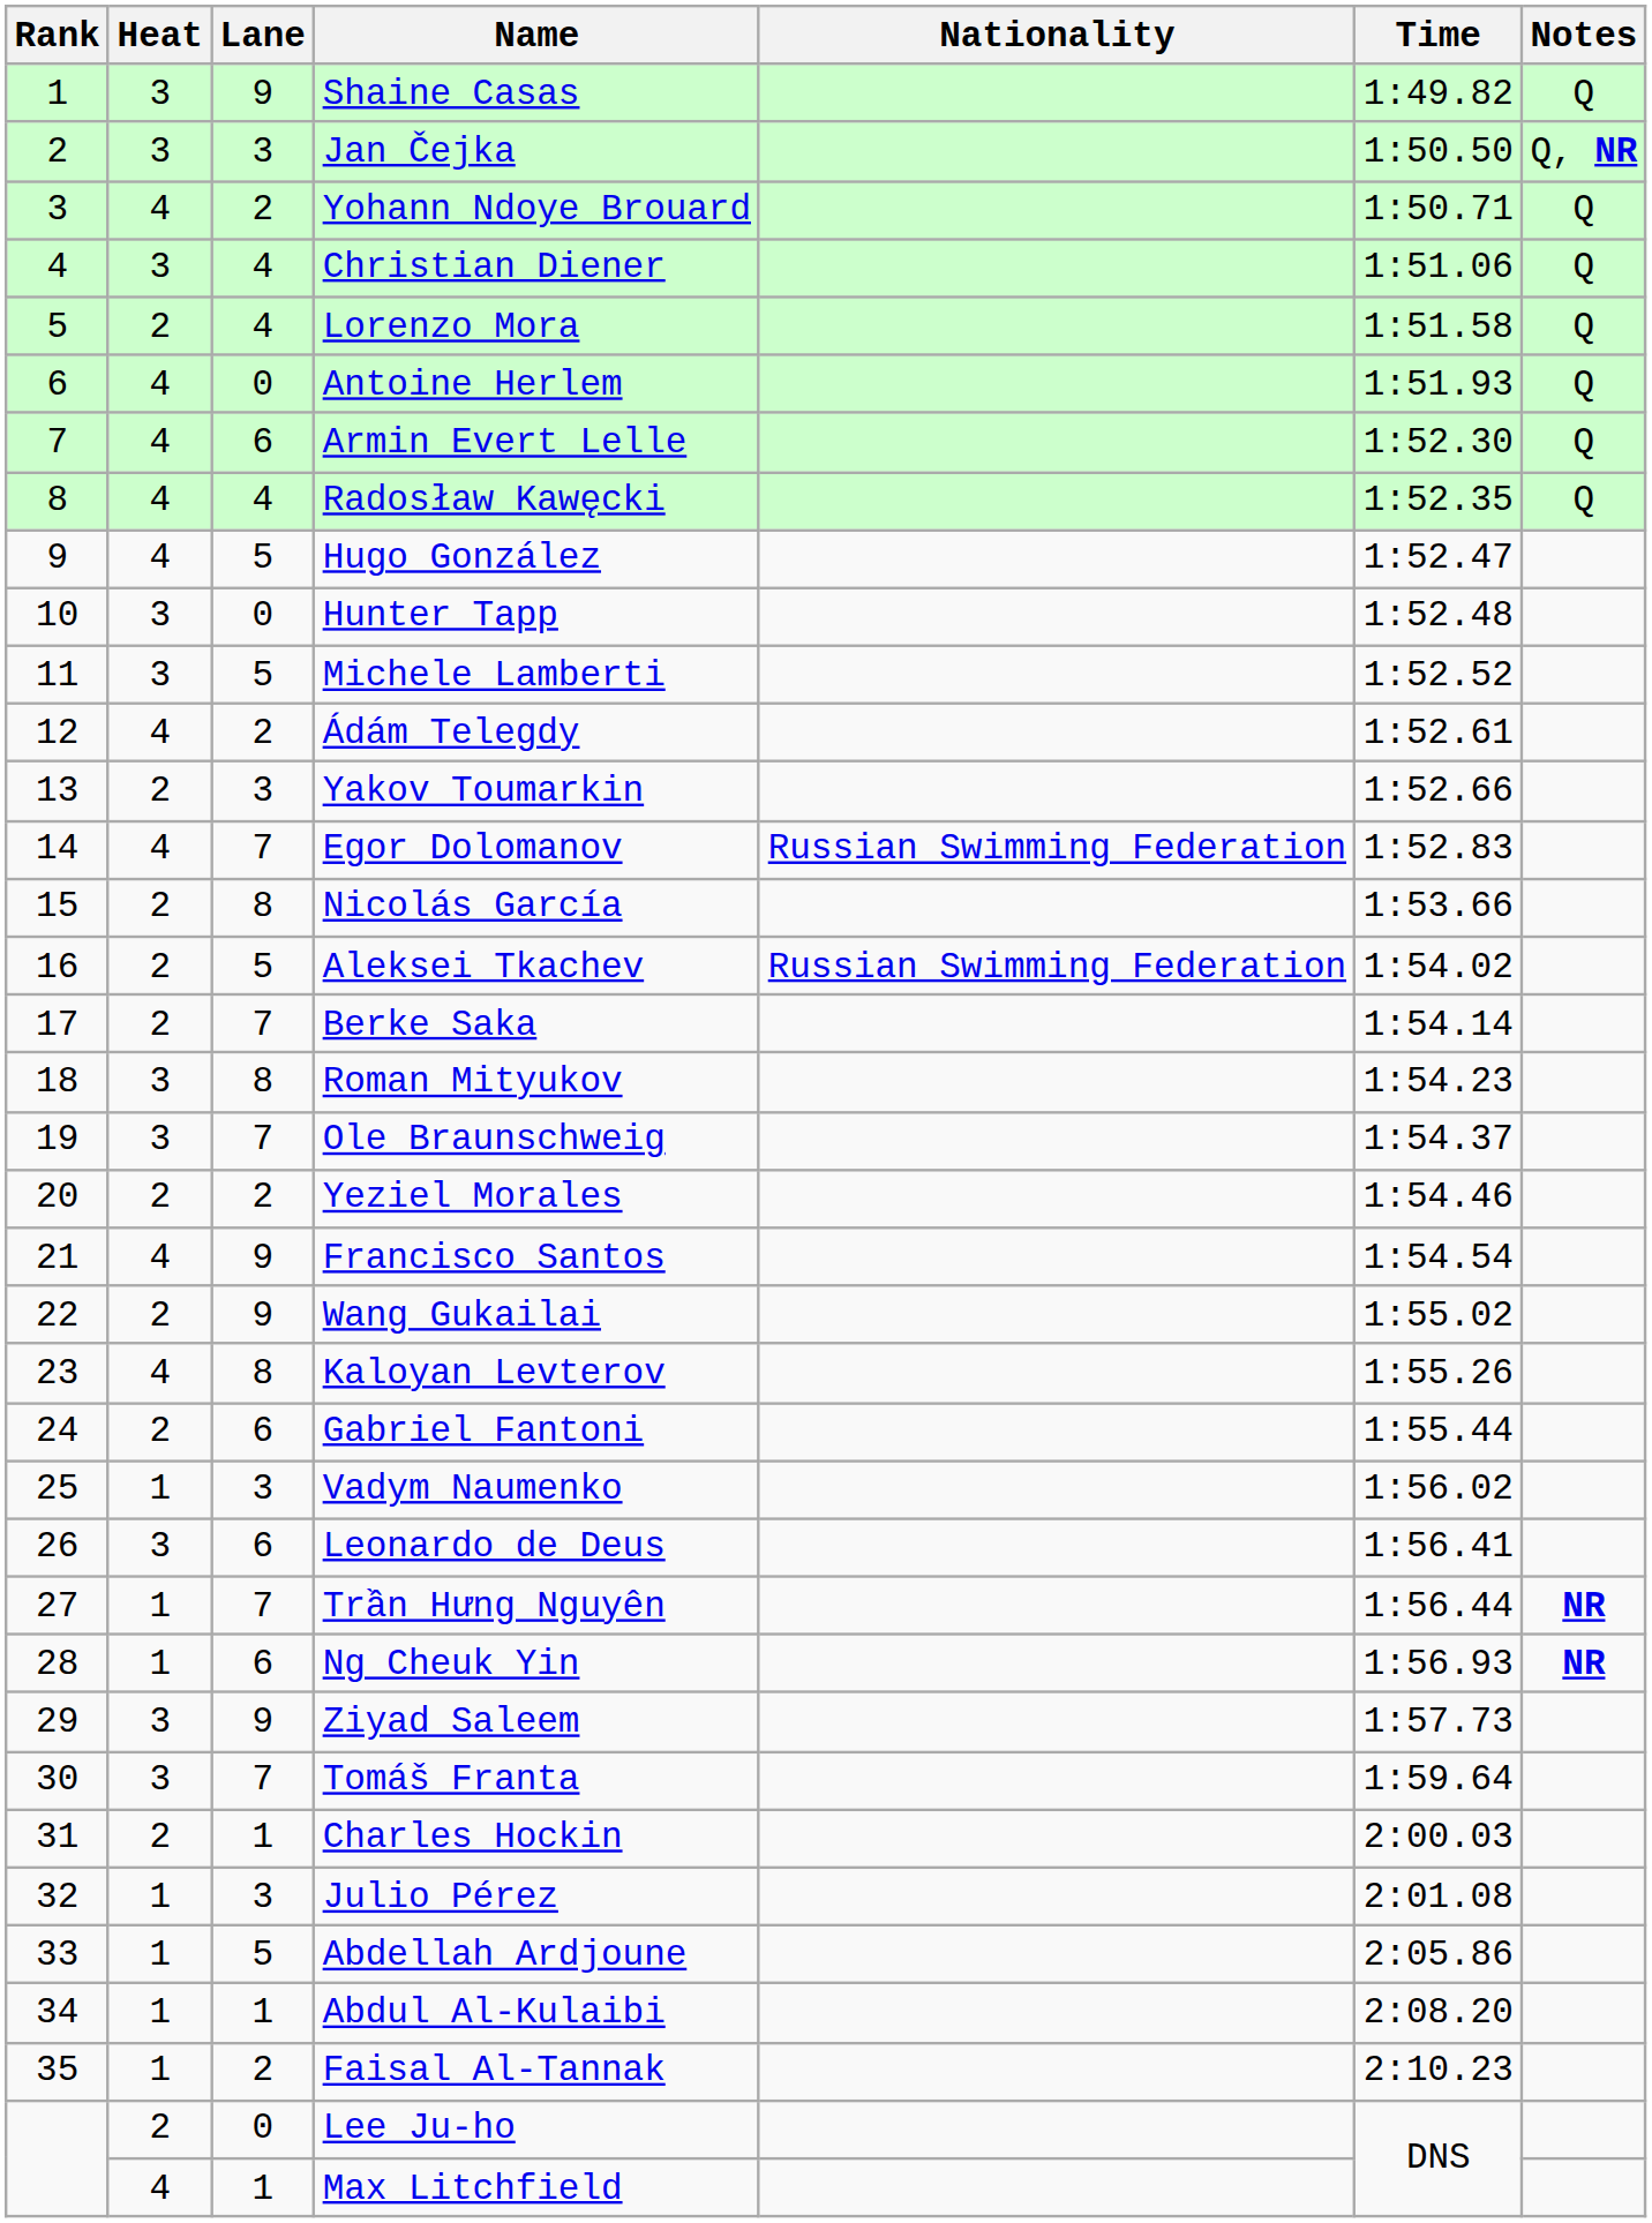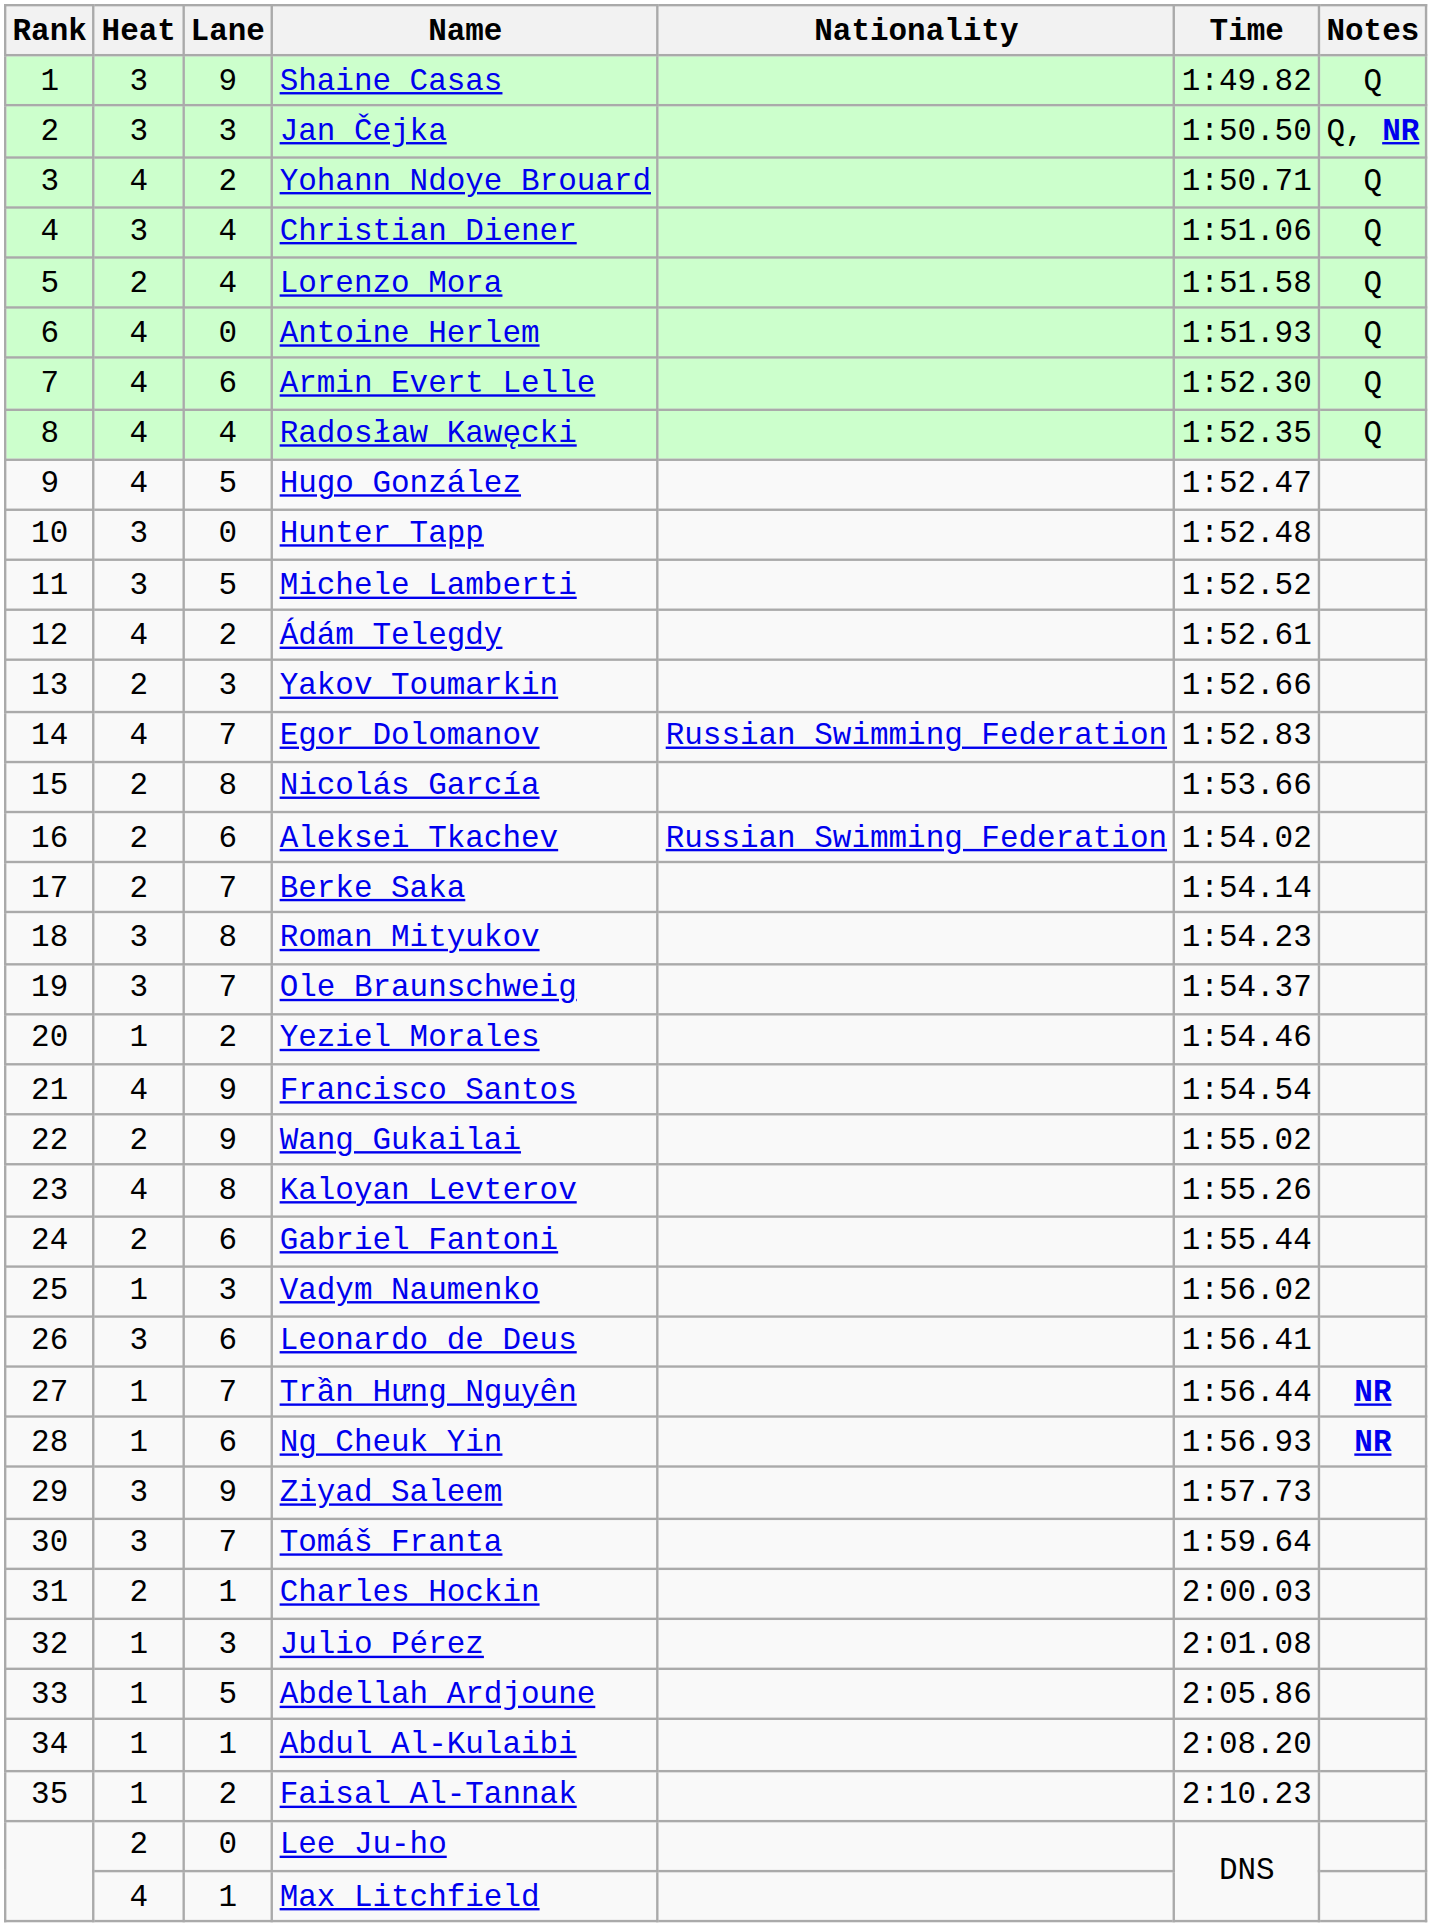 <table class="wikitable sortable" style="text-align:center">
 <tr>
 <th>Rank</th>
 <th>Heat</th>
 <th>Lane</th>
 <th>Name</th>
 <th>Nationality</th>
 <th>Time</th>
 <th>Notes</th>
 </tr>
 <tr bgcolor=ccffcc>
 <td>1</td>
 <td>3</td>
 <td>9</td>
 <td align=left><a href='#'>Shaine Casas</a></td>
 <td align=left></td>
 <td>1:49.82</td>
 <td>Q</td>
 </tr>
 <tr bgcolor=ccffcc>
 <td>2</td>
 <td>3</td>
 <td>3</td>
 <td align=left><a href='#'>Jan Čejka</a></td>
 <td align=left></td>
 <td>1:50.50</td>
 <td>Q, <strong><a href='#'>NR</a></strong></td>
 </tr>
 <tr bgcolor=ccffcc>
 <td>3</td>
 <td>4</td>
 <td>2</td>
 <td align=left><a href='#'>Yohann Ndoye Brouard</a></td>
 <td align=left></td>
 <td>1:50.71</td>
 <td>Q</td>
 </tr>
 <tr bgcolor=ccffcc>
 <td>4</td>
 <td>3</td>
 <td>4</td>
 <td align=left><a href='#'>Christian Diener</a></td>
 <td align=left></td>
 <td>1:51.06</td>
 <td>Q</td>
 </tr>
 <tr bgcolor=ccffcc>
 <td>5</td>
 <td>2</td>
 <td>4</td>
 <td align=left><a href='#'>Lorenzo Mora</a></td>
 <td align=left></td>
 <td>1:51.58</td>
 <td>Q</td>
 </tr>
 <tr bgcolor=ccffcc>
 <td>6</td>
 <td>4</td>
 <td>0</td>
 <td align=left><a href='#'>Antoine Herlem</a></td>
 <td align=left></td>
 <td>1:51.93</td>
 <td>Q</td>
 </tr>
 <tr bgcolor=ccffcc>
 <td>7</td>
 <td>4</td>
 <td>6</td>
 <td align=left><a href='#'>Armin Evert Lelle</a></td>
 <td align=left></td>
 <td>1:52.30</td>
 <td>Q</td>
 </tr>
 <tr bgcolor=ccffcc>
 <td>8</td>
 <td>4</td>
 <td>4</td>
 <td align=left><a href='#'>Radosław Kawęcki</a></td>
 <td align=left></td>
 <td>1:52.35</td>
 <td>Q</td>
 </tr>
 <tr>
 <td>9</td>
 <td>4</td>
 <td>5</td>
 <td align=left><a href='#'>Hugo González</a></td>
 <td align=left></td>
 <td>1:52.47</td>
 <td></td>
 </tr>
 <tr>
 <td>10</td>
 <td>3</td>
 <td>0</td>
 <td align=left><a href='#'>Hunter Tapp</a></td>
 <td align=left></td>
 <td>1:52.48</td>
 <td></td>
 </tr>
 <tr>
 <td>11</td>
 <td>3</td>
 <td>5</td>
 <td align=left><a href='#'>Michele Lamberti</a></td>
 <td align=left></td>
 <td>1:52.52</td>
 <td></td>
 </tr>
 <tr>
 <td>12</td>
 <td>4</td>
 <td>2</td>
 <td align=left><a href='#'>Ádám Telegdy</a></td>
 <td align=left></td>
 <td>1:52.61</td>
 <td></td>
 </tr>
 <tr>
 <td>13</td>
 <td>2</td>
 <td>3</td>
 <td align=left><a href='#'>Yakov Toumarkin</a></td>
 <td align=left></td>
 <td>1:52.66</td>
 <td></td>
 </tr>
 <tr>
 <td>14</td>
 <td>4</td>
 <td>7</td>
 <td align=left><a href='#'>Egor Dolomanov</a></td>
 <td align=left><a href='#'>Russian Swimming Federation</a></td>
 <td>1:52.83</td>
 <td></td>
 </tr>
 <tr>
 <td>15</td>
 <td>2</td>
 <td>8</td>
 <td align=left><a href='#'>Nicolás García</a></td>
 <td align=left></td>
 <td>1:53.66</td>
 <td></td>
 </tr>
 <tr>
 <td>16</td>
 <td>2</td>
-<td>5</td>
+<td>6</td>
 <td align=left><a href='#'>Aleksei Tkachev</a></td>
 <td align=left><a href='#'>Russian Swimming Federation</a></td>
 <td>1:54.02</td>
 <td></td>
 </tr>
 <tr>
 <td>17</td>
 <td>2</td>
 <td>7</td>
 <td align=left><a href='#'>Berke Saka</a></td>
 <td align=left></td>
 <td>1:54.14</td>
 <td></td>
 </tr>
 <tr>
 <td>18</td>
 <td>3</td>
 <td>8</td>
 <td align=left><a href='#'>Roman Mityukov</a></td>
 <td align=left></td>
 <td>1:54.23</td>
 <td></td>
 </tr>
 <tr>
 <td>19</td>
 <td>3</td>
 <td>7</td>
 <td align=left><a href='#'>Ole Braunschweig</a></td>
 <td align=left></td>
 <td>1:54.37</td>
 <td></td>
 </tr>
 <tr>
 <td>20</td>
-<td>2</td>
+<td>1</td>
 <td>2</td>
 <td align=left><a href='#'>Yeziel Morales</a></td>
 <td align=left></td>
 <td>1:54.46</td>
 <td></td>
 </tr>
 <tr>
 <td>21</td>
 <td>4</td>
 <td>9</td>
 <td align=left><a href='#'>Francisco Santos</a></td>
 <td align=left></td>
 <td>1:54.54</td>
 <td></td>
 </tr>
 <tr>
 <td>22</td>
 <td>2</td>
 <td>9</td>
 <td align=left><a href='#'>Wang Gukailai</a></td>
 <td align=left></td>
 <td>1:55.02</td>
 <td></td>
 </tr>
 <tr>
 <td>23</td>
 <td>4</td>
 <td>8</td>
 <td align=left><a href='#'>Kaloyan Levterov</a></td>
 <td align=left></td>
 <td>1:55.26</td>
 <td></td>
 </tr>
 <tr>
 <td>24</td>
 <td>2</td>
 <td>6</td>
 <td align=left><a href='#'>Gabriel Fantoni</a></td>
 <td align=left></td>
 <td>1:55.44</td>
 <td></td>
 </tr>
 <tr>
 <td>25</td>
 <td>1</td>
 <td>3</td>
 <td align=left><a href='#'>Vadym Naumenko</a></td>
 <td align=left></td>
 <td>1:56.02</td>
 <td></td>
 </tr>
 <tr>
 <td>26</td>
 <td>3</td>
 <td>6</td>
 <td align=left><a href='#'>Leonardo de Deus</a></td>
 <td align=left></td>
 <td>1:56.41</td>
 <td></td>
 </tr>
 <tr>
 <td>27</td>
 <td>1</td>
 <td>7</td>
 <td align=left><a href='#'>Trần Hưng Nguyên</a></td>
 <td align=left></td>
 <td>1:56.44</td>
 <td><strong><a href='#'>NR</a></strong></td>
 </tr>
 <tr>
 <td>28</td>
 <td>1</td>
 <td>6</td>
 <td align=left><a href='#'>Ng Cheuk Yin</a></td>
 <td align=left></td>
 <td>1:56.93</td>
 <td><strong><a href='#'>NR</a></strong></td>
 </tr>
 <tr>
 <td>29</td>
 <td>3</td>
 <td>9</td>
 <td align=left><a href='#'>Ziyad Saleem</a></td>
 <td align=left></td>
 <td>1:57.73</td>
 <td></td>
 </tr>
 <tr>
 <td>30</td>
 <td>3</td>
 <td>7</td>
 <td align=left><a href='#'>Tomáš Franta</a></td>
 <td align=left></td>
 <td>1:59.64</td>
 <td></td>
 </tr>
 <tr>
 <td>31</td>
 <td>2</td>
 <td>1</td>
 <td align=left><a href='#'>Charles Hockin</a></td>
 <td align=left></td>
 <td>2:00.03</td>
 <td></td>
 </tr>
 <tr>
 <td>32</td>
 <td>1</td>
 <td>3</td>
 <td align=left><a href='#'>Julio Pérez</a></td>
 <td align=left></td>
 <td>2:01.08</td>
 <td></td>
 </tr>
 <tr>
 <td>33</td>
 <td>1</td>
 <td>5</td>
 <td align=left><a href='#'>Abdellah Ardjoune</a></td>
 <td align=left></td>
 <td>2:05.86</td>
 <td></td>
 </tr>
 <tr>
 <td>34</td>
 <td>1</td>
 <td>1</td>
 <td align=left><a href='#'>Abdul Al-Kulaibi</a></td>
 <td align=left></td>
 <td>2:08.20</td>
 <td></td>
 </tr>
 <tr>
 <td>35</td>
 <td>1</td>
 <td>2</td>
 <td align=left><a href='#'>Faisal Al-Tannak</a></td>
 <td align=left></td>
 <td>2:10.23</td>
 <td></td>
 </tr>
 <tr>
 <td rowspan=2></td>
 <td>2</td>
 <td>0</td>
 <td align=left><a href='#'>Lee Ju-ho</a></td>
 <td align=left></td>
 <td rowspan=2>DNS</td>
 <td></td>
 </tr>
 <tr>
 <td>4</td>
 <td>1</td>
 <td align=left><a href='#'>Max Litchfield</a></td>
 <td align=left></td>
 <td></td>
 </tr>
 </table>
